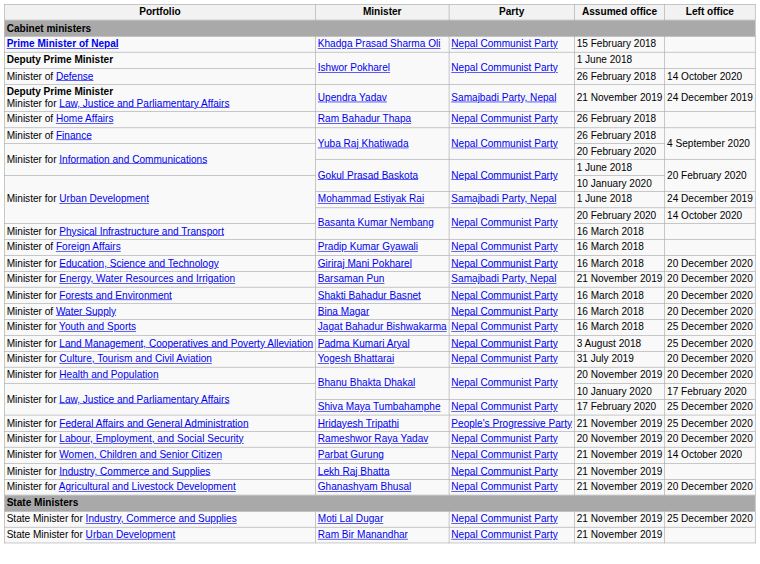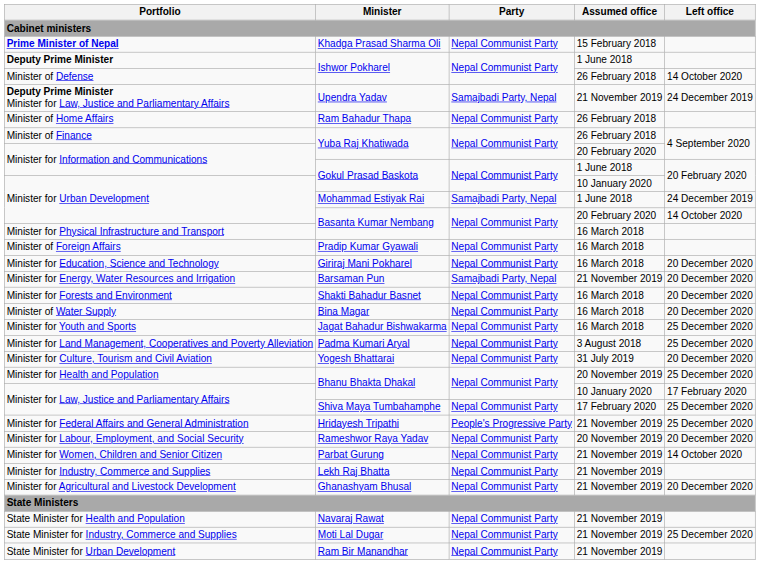 <table class="wikitable">
 <tr>
 <th>Portfolio</th>
 <th>Minister</th>
 <th>Party</th>
 <th>Assumed office</th>
 <th>Left office</th>
 </tr>
 <tr>
 <td colspan="5" bgcolor="darkgrey"><strong>Cabinet ministers</strong></td>
 </tr>
 <tr>
 <td><strong><a href='#'>Prime Minister of Nepal</a></strong></td>
 <td><a href='#'>Khadga Prasad Sharma Oli</a></td>
 <td><a href='#'>Nepal Communist Party</a></td>
 <td>15 February 2018</td>
 <td></td>
 </tr>
 <tr>
 <td><strong>Deputy Prime Minister</strong></td>
 <td rowspan="2"><a href='#'>Ishwor Pokharel</a></td>
 <td rowspan="2"><a href='#'>Nepal Communist Party</a></td>
 <td>1 June 2018</td>
 <td></td>
 </tr>
 <tr>
 <td>Minister of <a href='#'>Defense</a></td>
 <td>26 February 2018</td>
 <td>14 October 2020</td>
 </tr>
 <tr>
 <td><strong>Deputy Prime Minister</strong><br>Minister for <a href='#'>Law, Justice and Parliamentary Affairs</a></td>
 <td><a href='#'>Upendra Yadav</a></td>
 <td><a href='#'>Samajbadi Party, Nepal</a></td>
 <td>21 November 2019</td>
 <td>24 December 2019</td>
 </tr>
 <tr>
 <td>Minister of <a href='#'>Home Affairs</a></td>
 <td><a href='#'>Ram Bahadur Thapa</a></td>
 <td><a href='#'>Nepal Communist Party</a></td>
 <td>26 February 2018</td>
 <td></td>
 </tr>
 <tr>
 <td>Minister of <a href='#'>Finance</a></td>
 <td rowspan="2"><a href='#'>Yuba Raj Khatiwada</a></td>
 <td rowspan="2"><a href='#'>Nepal Communist Party</a></td>
 <td>26 February 2018</td>
 <td rowspan="2">4 September 2020</td>
 </tr>
 <tr>
 <td rowspan="2">Minister for <a href='#'>Information and Communications</a></td>
 <td>20 February 2020</td>
 </tr>
 <tr>
 <td rowspan="2"><a href='#'>Gokul Prasad Baskota</a></td>
 <td rowspan="2"><a href='#'>Nepal Communist Party</a></td>
 <td>1 June 2018</td>
 <td rowspan="2">20 February 2020</td>
 </tr>
 <tr>
 <td rowspan="3">Minister for <a href='#'>Urban Development</a></td>
 <td>10 January 2020</td>
 </tr>
 <tr>
 <td><a href='#'>Mohammad Estiyak Rai</a></td>
 <td><a href='#'>Samajbadi Party, Nepal</a></td>
 <td>1 June 2018</td>
 <td>24 December 2019</td>
 </tr>
 <tr>
 <td rowspan="2"><a href='#'>Basanta Kumar Nembang</a></td>
 <td rowspan="2"><a href='#'>Nepal Communist Party</a></td>
 <td>20 February 2020</td>
 <td>14 October 2020</td>
 </tr>
 <tr>
 <td>Minister for <a href='#'>Physical Infrastructure and Transport</a></td>
 <td>16 March 2018</td>
 <td></td>
 </tr>
 <tr>
 <td>Minister of <a href='#'>Foreign Affairs</a></td>
 <td><a href='#'>Pradip Kumar Gyawali</a></td>
 <td><a href='#'>Nepal Communist Party</a></td>
 <td>16 March 2018</td>
 <td></td>
 </tr>
 <tr>
 <td>Minister for <a href='#'>Education, Science and Technology</a></td>
 <td><a href='#'>Giriraj Mani Pokharel</a></td>
 <td><a href='#'>Nepal Communist Party</a></td>
 <td>16 March 2018</td>
 <td>20 December 2020</td>
 </tr>
 <tr>
 <td>Minister for <a href='#'>Energy, Water Resources and Irrigation</a></td>
 <td><a href='#'>Barsaman Pun</a></td>
 <td><a href='#'>Samajbadi Party, Nepal</a></td>
 <td>21 November 2019</td>
 <td>20 December 2020</td>
 </tr>
 <tr>
 <td>Minister for <a href='#'>Forests and Environment</a></td>
 <td><a href='#'>Shakti Bahadur Basnet</a></td>
 <td><a href='#'>Nepal Communist Party</a></td>
 <td>16 March 2018</td>
 <td>20 December 2020</td>
 </tr>
 <tr>
 <td>Minister of <a href='#'>Water Supply</a></td>
 <td><a href='#'>Bina Magar</a></td>
 <td><a href='#'>Nepal Communist Party</a></td>
 <td>16 March 2018</td>
 <td>20 December 2020</td>
 </tr>
 <tr>
 <td>Minister for <a href='#'>Youth and Sports</a></td>
 <td><a href='#'>Jagat Bahadur Bishwakarma</a></td>
 <td><a href='#'>Nepal Communist Party</a></td>
 <td>16 March 2018</td>
 <td>25 December 2020</td>
 </tr>
 <tr>
 <td>Minister for <a href='#'>Land Management, Cooperatives and Poverty Alleviation</a></td>
 <td><a href='#'>Padma Kumari Aryal</a></td>
 <td><a href='#'>Nepal Communist Party</a></td>
 <td>3 August 2018</td>
 <td>25 December 2020</td>
 </tr>
 <tr>
 <td>Minister for <a href='#'>Culture, Tourism and Civil Aviation</a></td>
 <td><a href='#'>Yogesh Bhattarai</a></td>
 <td><a href='#'>Nepal Communist Party</a></td>
 <td>31 July 2019</td>
 <td>20 December 2020</td>
 </tr>
 <tr>
 <td>Minister for <a href='#'>Health and Population</a></td>
 <td rowspan="2"><a href='#'>Bhanu Bhakta Dhakal</a></td>
 <td rowspan="2"><a href='#'>Nepal Communist Party</a></td>
 <td>20 November 2019</td>
-<td>20 December 2020</td>
+<td>25 December 2020</td>
 </tr>
 <tr>
 <td rowspan="2">Minister for <a href='#'>Law, Justice and Parliamentary Affairs</a></td>
 <td>10 January 2020</td>
 <td>17 February 2020</td>
 </tr>
 <tr>
 <td><a href='#'>Shiva Maya Tumbahamphe</a></td>
 <td><a href='#'>Nepal Communist Party</a></td>
 <td>17 February 2020</td>
 <td>25 December 2020</td>
 </tr>
 <tr>
 <td>Minister for <a href='#'>Federal Affairs and General Administration</a></td>
 <td><a href='#'>Hridayesh Tripathi</a></td>
 <td><a href='#'>People's Progressive Party</a></td>
 <td>21 November 2019</td>
 <td>25 December 2020</td>
 </tr>
 <tr>
 <td>Minister for <a href='#'>Labour, Employment, and Social Security</a></td>
 <td><a href='#'>Rameshwor Raya Yadav</a></td>
 <td><a href='#'>Nepal Communist Party</a></td>
 <td>20 November 2019</td>
 <td>20 December 2020</td>
 </tr>
 <tr>
 <td>Minister for <a href='#'>Women, Children and Senior Citizen</a></td>
 <td><a href='#'>Parbat Gurung</a></td>
 <td><a href='#'>Nepal Communist Party</a></td>
 <td>21 November 2019</td>
 <td>14 October 2020</td>
 </tr>
 <tr>
 <td>Minister for <a href='#'>Industry, Commerce and Supplies</a></td>
 <td><a href='#'>Lekh Raj Bhatta</a></td>
 <td><a href='#'>Nepal Communist Party</a></td>
 <td>21 November 2019</td>
 <td></td>
 </tr>
 <tr>
 <td>Minister for <a href='#'>Agricultural and Livestock Development</a></td>
 <td><a href='#'>Ghanashyam Bhusal</a></td>
 <td><a href='#'>Nepal Communist Party</a></td>
 <td>21 November 2019</td>
 <td>20 December 2020</td>
 </tr>
 <tr>
 <td colspan="5" bgcolor="darkgrey"><strong>State Ministers</strong></td>
 </tr>
 <tr>
+<td>State Minister for <a href='#'>Health and Population</a></td>
+<td><a href='#'>Navaraj Rawat</a></td>
+<td><a href='#'>Nepal Communist Party</a></td>
+<td>21 November 2019</td>
+<td></td>
+</tr>
+<tr>
 <td>State Minister for <a href='#'>Industry, Commerce and Supplies</a></td>
 <td><a href='#'>Moti Lal Dugar</a></td>
 <td><a href='#'>Nepal Communist Party</a></td>
 <td>21 November 2019</td>
 <td>25 December 2020</td>
 </tr>
 <tr>
 <td>State Minister for <a href='#'>Urban Development</a></td>
 <td><a href='#'>Ram Bir Manandhar</a></td>
 <td><a href='#'>Nepal Communist Party</a></td>
 <td>21 November 2019</td>
 <td></td>
 </tr>
 </table>
